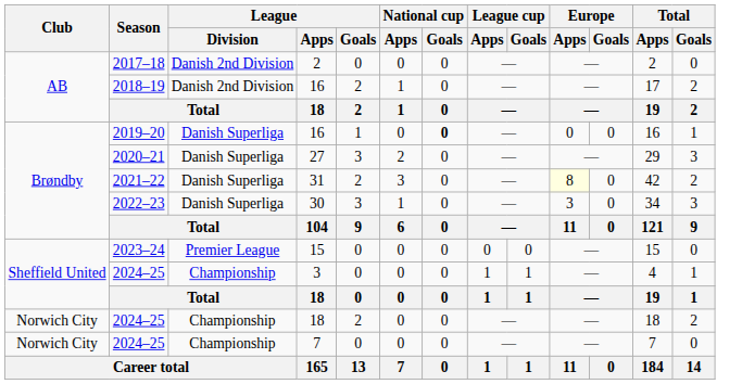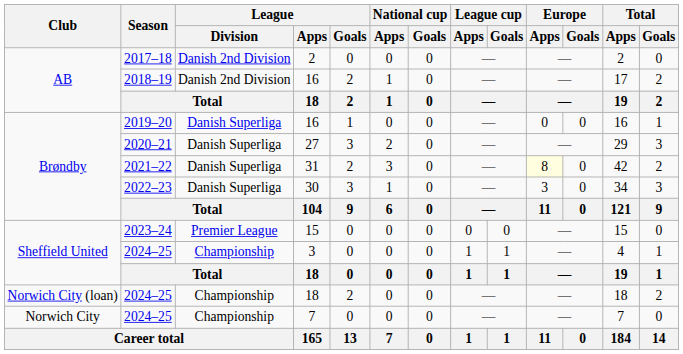 <table class="wikitable" style="text-align:center">
 <tr>
 <th rowspan="2">Club</th>
 <th rowspan="2">Season</th>
 <th colspan="3">League</th>
 <th colspan="2">National cup</th>
 <th colspan="2">League cup</th>
 <th colspan="2">Europe</th>
 <th colspan="2">Total</th>
 </tr>
 <tr>
 <th>Division</th>
 <th>Apps</th>
 <th>Goals</th>
 <th>Apps</th>
 <th>Goals</th>
 <th>Apps</th>
 <th>Goals</th>
 <th>Apps</th>
 <th>Goals</th>
 <th>Apps</th>
 <th>Goals</th>
 </tr>
 <tr>
 <td rowspan="3"><a href='#'>AB</a></td>
 <td><a href='#'>2017–18</a></td>
 <td><a href='#'>Danish 2nd Division</a></td>
 <td>2</td>
 <td>0</td>
 <td>0</td>
 <td>0</td>
 <td colspan="2">—</td>
 <td colspan="2">—</td>
 <td>2</td>
 <td>0</td>
 </tr>
 <tr>
 <td><a href='#'>2018–19</a></td>
 <td>Danish 2nd Division</td>
 <td>16</td>
 <td>2</td>
 <td>1</td>
 <td>0</td>
 <td colspan="2">—</td>
 <td colspan="2">—</td>
 <td>17</td>
 <td>2</td>
 </tr>
 <tr>
 <th colspan="2">Total</th>
 <th>18</th>
 <th>2</th>
 <th>1</th>
 <th>0</th>
 <th colspan="2">—</th>
 <th colspan="2">—</th>
 <th>19</th>
 <th>2</th>
 </tr>
 <tr>
 <td rowspan="5"><a href='#'>Brøndby</a></td>
 <td><a href='#'>2019–20</a></td>
 <td><a href='#'>Danish Superliga</a></td>
 <td>16</td>
 <td>1</td>
 <td>0</td>
-<td><strong>0</strong></td>
+<td>0</td>
 <td colspan="2">—</td>
 <td>0</td>
 <td>0</td>
 <td>16</td>
 <td>1</td>
 </tr>
 <tr>
 <td><a href='#'>2020–21</a></td>
 <td>Danish Superliga</td>
 <td>27</td>
 <td>3</td>
 <td>2</td>
 <td>0</td>
 <td colspan="2">—</td>
 <td colspan="2">—</td>
 <td>29</td>
 <td>3</td>
 </tr>
 <tr>
 <td><a href='#'>2021–22</a></td>
 <td>Danish Superliga</td>
 <td>31</td>
 <td>2</td>
 <td>3</td>
 <td>0</td>
 <td colspan="2">—</td>
 <td style="background: lightyellow;">8</td>
 <td>0</td>
 <td>42</td>
 <td>2</td>
 </tr>
 <tr>
 <td><a href='#'>2022–23</a></td>
 <td>Danish Superliga</td>
 <td>30</td>
 <td>3</td>
 <td>1</td>
 <td>0</td>
 <td colspan="2">—</td>
 <td>3</td>
 <td>0</td>
 <td>34</td>
 <td>3</td>
 </tr>
 <tr>
 <th colspan="2">Total</th>
 <th>104</th>
 <th>9</th>
 <th>6</th>
 <th>0</th>
 <th colspan="2">—</th>
 <th>11</th>
 <th>0</th>
 <th>121</th>
 <th>9</th>
 </tr>
 <tr>
 <td rowspan="3"><a href='#'>Sheffield United</a></td>
 <td><a href='#'>2023–24</a></td>
 <td><a href='#'>Premier League</a></td>
 <td>15</td>
 <td>0</td>
 <td>0</td>
 <td>0</td>
 <td>0</td>
 <td>0</td>
 <td colspan="2">—</td>
 <td>15</td>
 <td>0</td>
 </tr>
 <tr>
 <td><a href='#'>2024–25</a></td>
 <td><a href='#'>Championship</a></td>
 <td>3</td>
 <td>0</td>
 <td>0</td>
 <td>0</td>
 <td>1</td>
 <td>1</td>
 <td colspan="2">—</td>
 <td>4</td>
 <td>1</td>
 </tr>
 <tr>
 <th colspan="2">Total</th>
 <th>18</th>
 <th>0</th>
 <th>0</th>
 <th>0</th>
 <th>1</th>
 <th>1</th>
 <th colspan="2">—</th>
 <th>19</th>
 <th>1</th>
 </tr>
 <tr>
-<td>Norwich City</td>
+<td><a href='#'>Norwich City</a> (loan)</td>
 <td><a href='#'>2024–25</a></td>
 <td>Championship</td>
 <td>18</td>
 <td>2</td>
 <td>0</td>
 <td>0</td>
 <td colspan="2">—</td>
 <td colspan="2">—</td>
 <td>18</td>
 <td>2</td>
 </tr>
 <tr>
 <td>Norwich City</td>
 <td><a href='#'>2024–25</a></td>
 <td>Championship</td>
 <td>7</td>
 <td>0</td>
 <td>0</td>
 <td>0</td>
 <td colspan="2">—</td>
 <td colspan="2">—</td>
 <td>7</td>
 <td>0</td>
 </tr>
 <tr>
 <th colspan="3">Career total</th>
 <th>165</th>
 <th>13</th>
 <th>7</th>
 <th>0</th>
 <th>1</th>
 <th>1</th>
 <th>11</th>
 <th>0</th>
 <th>184</th>
 <th>14</th>
 </tr>
 </table>
